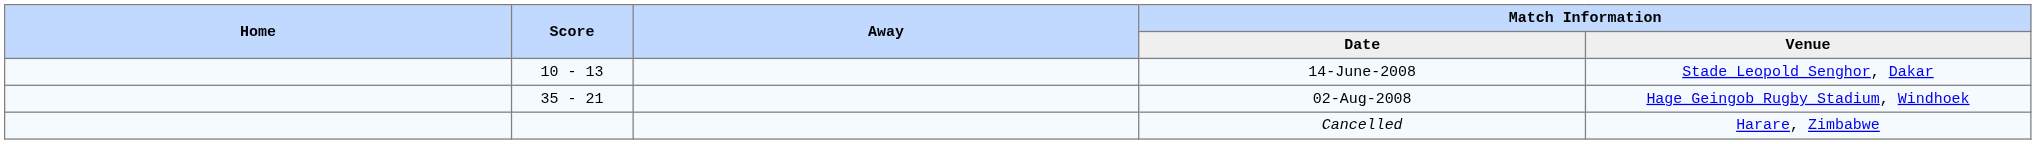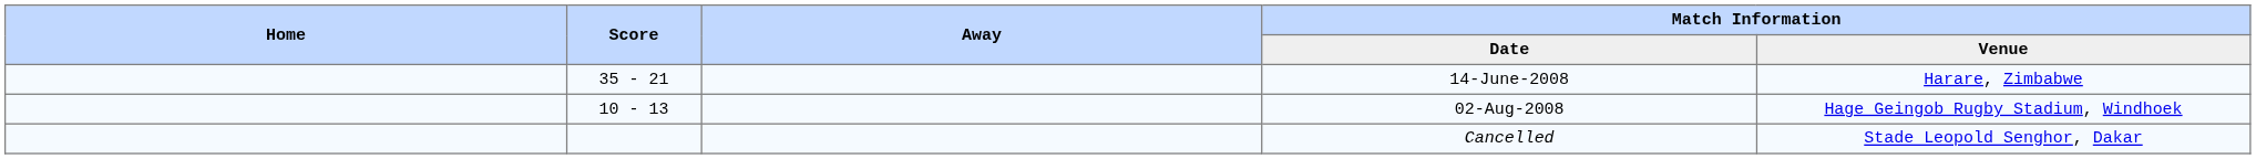 <table border=1 style="border-collapse:collapse; font-size:90%; text-align:center;" cellpadding=3 cellspacing=0 width=100%>
 <tr bgcolor=#C1D8FF>
 <th rowspan=2 width=25%>Home</th>
 <th rowspan=2 width=6%>Score</th>
 <th rowspan=2 width=25%>Away</th>
 <th colspan=6>Match Information</th>
 </tr>
 <tr bgcolor=#EFEFEF>
 <th width=22%>Date</th>
 <th width=22%>Venue</th>
 </tr>
 <tr bgcolor=#F5FAFF>
 <td align="right"></td>
-<td>10 - 13</td>
+<td>35 - 21</td>
 <td align="left"><strong></strong></td>
 <td>14-June-2008</td>
-<td><a href='#'>Stade Leopold Senghor</a>, <a href='#'>Dakar</a></td>
+<td><a href='#'>Harare</a>, <a href='#'>Zimbabwe</a></td>
 </tr>
 <tr bgcolor=#F5FAFF>
 <td align="right"><strong></strong></td>
-<td>35 - 21</td>
+<td>10 - 13</td>
 <td align="left"></td>
 <td>02-Aug-2008</td>
 <td><a href='#'>Hage Geingob Rugby Stadium</a>, <a href='#'>Windhoek</a></td>
 </tr>
 <tr bgcolor=#F5FAFF>
 <td align="right"></td>
 <td></td>
 <td align="left"></td>
 <td><em>Cancelled</em></td>
-<td><a href='#'>Harare</a>, <a href='#'>Zimbabwe</a></td>
+<td><a href='#'>Stade Leopold Senghor</a>, <a href='#'>Dakar</a></td>
 </tr>
 </table>
